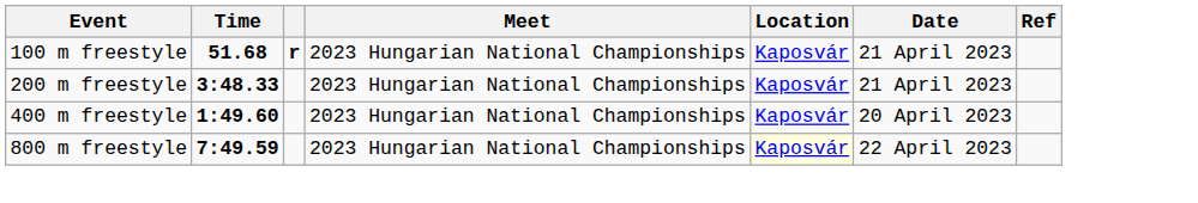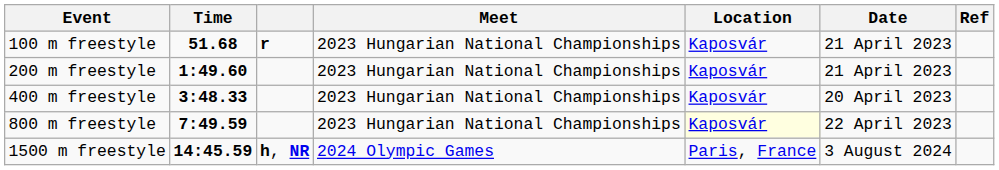 <table class="wikitable">
 <tr>
 <th>Event</th>
 <th>Time</th>
 <th></th>
 <th>Meet</th>
 <th>Location</th>
 <th>Date</th>
 <th>Ref</th>
 </tr>
 <tr>
 <td>100 m freestyle</td>
 <td style="text-align:center;"><strong>51.68</strong></td>
 <td><strong>r</strong></td>
 <td>2023 Hungarian National Championships</td>
 <td><a href='#'>Kaposvár</a></td>
 <td>21 April 2023</td>
 <td style="text-align:center;"></td>
 </tr>
 <tr>
 <td>200 m freestyle</td>
-<td style="text-align:center;"><strong>3:48.33</strong></td>
+<td style="text-align:center;"><strong>1:49.60</strong></td>
 <td></td>
 <td>2023 Hungarian National Championships</td>
 <td><a href='#'>Kaposvár</a></td>
 <td>21 April 2023</td>
 <td style="text-align:center;"></td>
 </tr>
 <tr>
 <td>400 m freestyle</td>
-<td style="text-align:center;"><strong>1:49.60</strong></td>
+<td style="text-align:center;"><strong>3:48.33</strong></td>
 <td></td>
 <td>2023 Hungarian National Championships</td>
 <td><a href='#'>Kaposvár</a></td>
 <td>20 April 2023</td>
 <td style="text-align:center;"></td>
 </tr>
 <tr>
 <td>800 m freestyle</td>
 <td style="text-align:center;"><strong>7:49.59</strong></td>
 <td></td>
 <td>2023 Hungarian National Championships</td>
 <td style="background: lightyellow;"><a href='#'>Kaposvár</a></td>
 <td>22 April 2023</td>
 <td style="text-align:center;"></td>
 </tr>
+<tr>
+<td>1500 m freestyle</td>
+<td style="text-align:center;"><strong>14:45.59</strong></td>
+<td><strong>h</strong>, <strong><a href='#'>NR</a></strong></td>
+<td><a href='#'>2024 Olympic Games</a></td>
+<td><a href='#'>Paris</a>, <a href='#'>France</a></td>
+<td>3 August 2024</td>
+<td style="text-align:center;"></td>
+</tr>
 </table>
